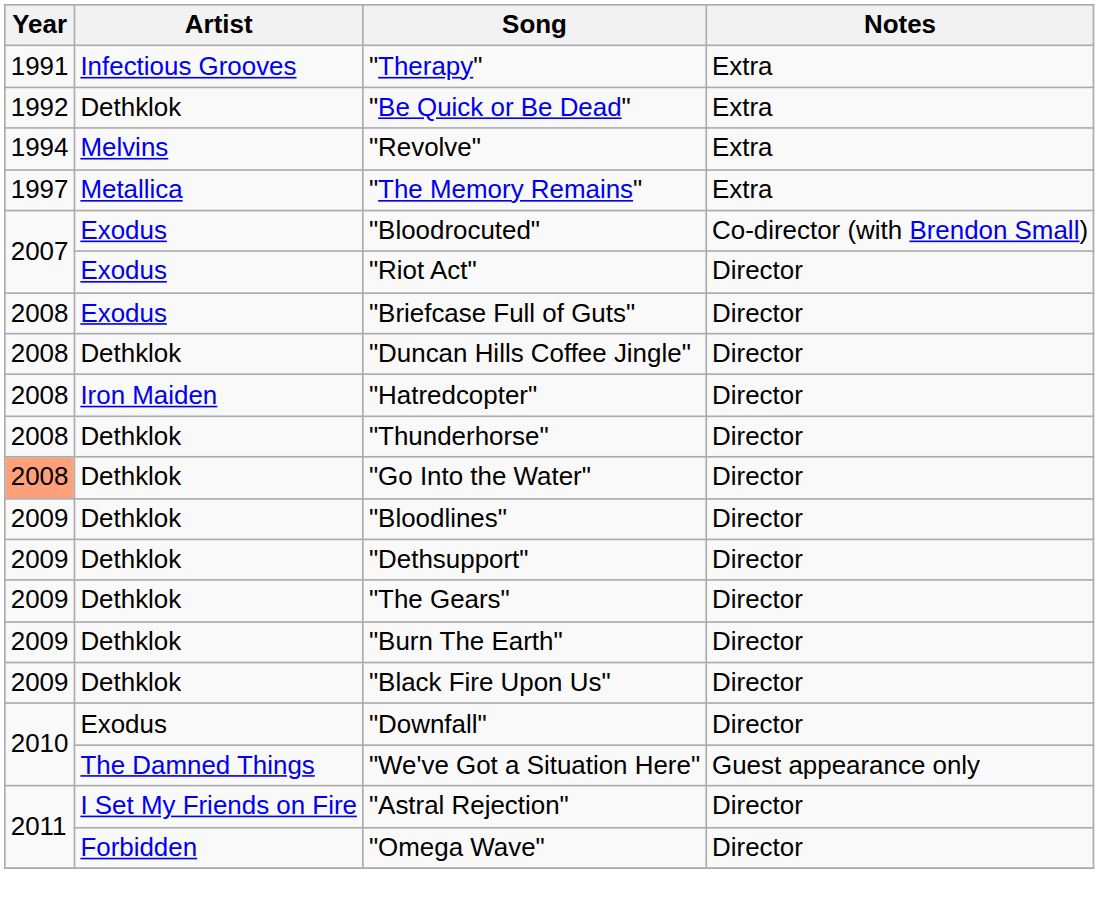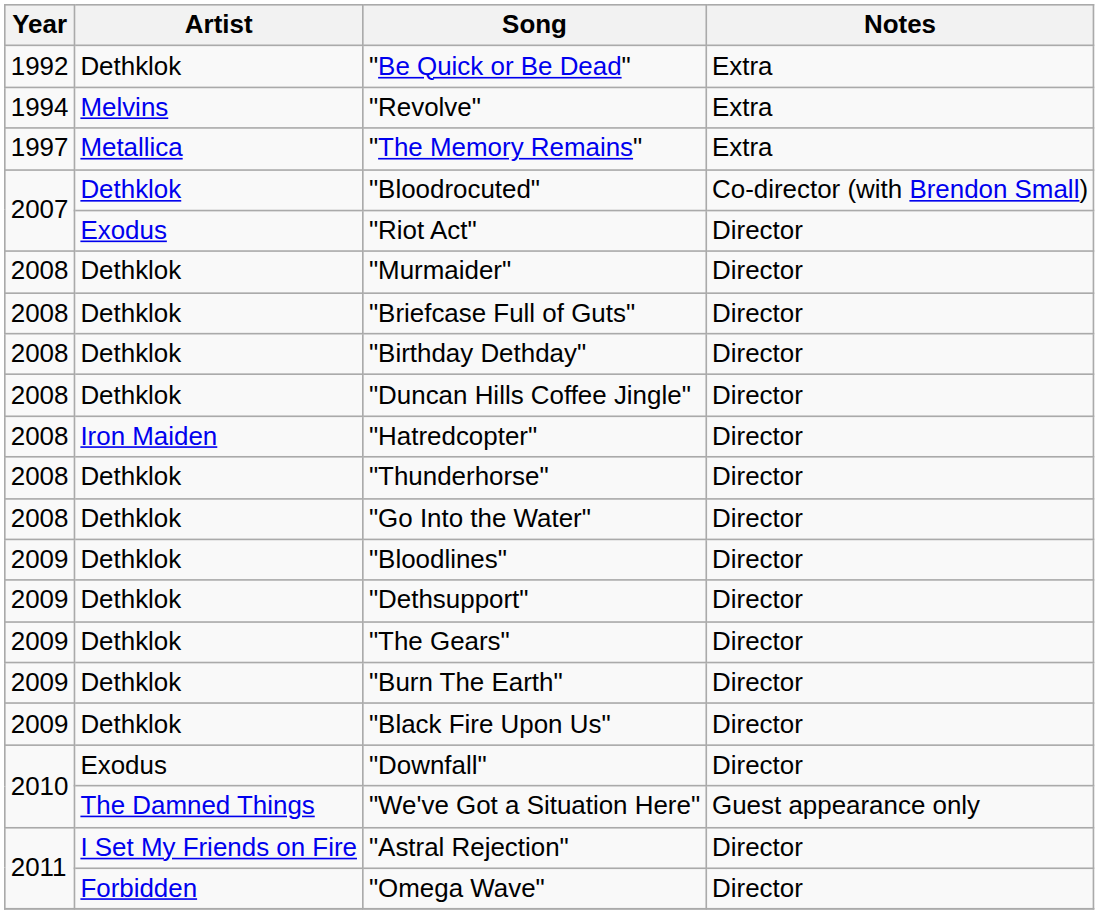 <table class="wikitable">
 <tr>
 <th>Year</th>
 <th>Artist</th>
 <th>Song</th>
 <th>Notes</th>
-</tr>
-<tr>
-<td>1991</td>
-<td><a href='#'>Infectious Grooves</a></td>
-<td>"<a href='#'>Therapy</a>"</td>
-<td>Extra</td>
 </tr>
 <tr>
 <td>1992</td>
 <td>Dethklok</td>
 <td>"<a href='#'>Be Quick or Be Dead</a>"</td>
 <td>Extra</td>
 </tr>
 <tr>
 <td>1994</td>
 <td><a href='#'>Melvins</a></td>
 <td>"Revolve"</td>
 <td>Extra</td>
 </tr>
 <tr>
 <td>1997</td>
 <td><a href='#'>Metallica</a></td>
 <td>"<a href='#'>The Memory Remains</a>"</td>
 <td>Extra</td>
 </tr>
 <tr>
 <td rowspan="2">2007</td>
-<td><a href='#'>Exodus</a></td>
+<td><a href='#'>Dethklok</a></td>
 <td>"Bloodrocuted"</td>
 <td>Co-director (with <a href='#'>Brendon Small</a>)</td>
 </tr>
 <tr>
 <td><a href='#'>Exodus</a></td>
 <td>"Riot Act"</td>
 <td>Director</td>
 </tr>
 <tr>
 <td>2008</td>
-<td><a href='#'>Exodus</a></td>
+<td>Dethklok</td>
+<td>"Murmaider"</td>
+<td>Director</td>
+</tr>
+<tr>
+<td>2008</td>
+<td>Dethklok</td>
 <td>"Briefcase Full of Guts"</td>
+<td>Director</td>
+</tr>
+<tr>
+<td>2008</td>
+<td>Dethklok</td>
+<td>"Birthday Dethday"</td>
 <td>Director</td>
 </tr>
 <tr>
 <td>2008</td>
 <td>Dethklok</td>
 <td>"Duncan Hills Coffee Jingle"</td>
 <td>Director</td>
 </tr>
 <tr>
 <td>2008</td>
 <td><a href='#'>Iron Maiden</a></td>
 <td>"Hatredcopter"</td>
 <td>Director</td>
 </tr>
 <tr>
 <td>2008</td>
 <td>Dethklok</td>
 <td>"Thunderhorse"</td>
 <td>Director</td>
 </tr>
 <tr>
-<td style="background: lightsalmon;">2008</td>
+<td>2008</td>
 <td>Dethklok</td>
 <td>"Go Into the Water"</td>
 <td>Director</td>
 </tr>
 <tr>
 <td>2009</td>
 <td>Dethklok</td>
 <td>"Bloodlines"</td>
 <td>Director</td>
 </tr>
 <tr>
 <td>2009</td>
 <td>Dethklok</td>
 <td>"Dethsupport"</td>
 <td>Director</td>
 </tr>
 <tr>
 <td>2009</td>
 <td>Dethklok</td>
 <td>"The Gears"</td>
 <td>Director</td>
 </tr>
 <tr>
 <td>2009</td>
 <td>Dethklok</td>
 <td>"Burn The Earth"</td>
 <td>Director</td>
 </tr>
 <tr>
 <td>2009</td>
 <td>Dethklok</td>
 <td>"Black Fire Upon Us"</td>
 <td>Director</td>
 </tr>
 <tr>
 <td rowspan="2">2010</td>
 <td>Exodus</td>
 <td>"Downfall"</td>
 <td>Director</td>
 </tr>
 <tr>
 <td><a href='#'>The Damned Things</a></td>
 <td>"We've Got a Situation Here"</td>
 <td>Guest appearance only</td>
 </tr>
 <tr>
 <td rowspan="2">2011</td>
 <td><a href='#'>I Set My Friends on Fire</a></td>
 <td>"Astral Rejection"</td>
 <td>Director</td>
 </tr>
 <tr>
 <td><a href='#'>Forbidden</a></td>
 <td>"Omega Wave"</td>
 <td>Director</td>
 </tr>
 <tr>
 </tr>
 </table>
